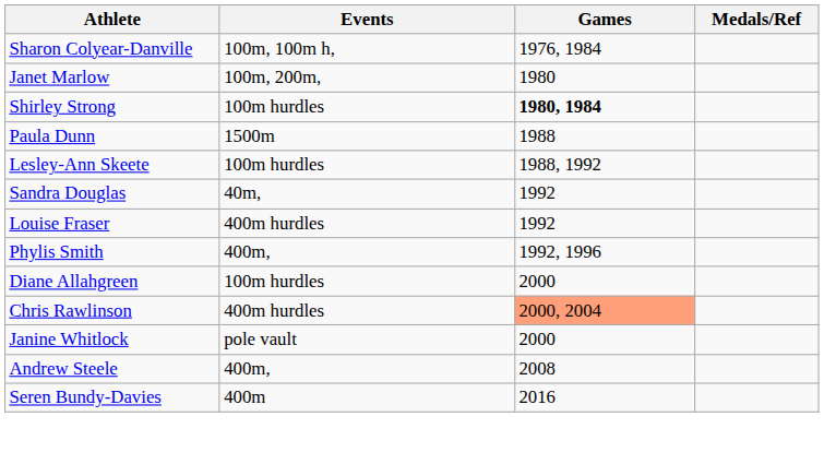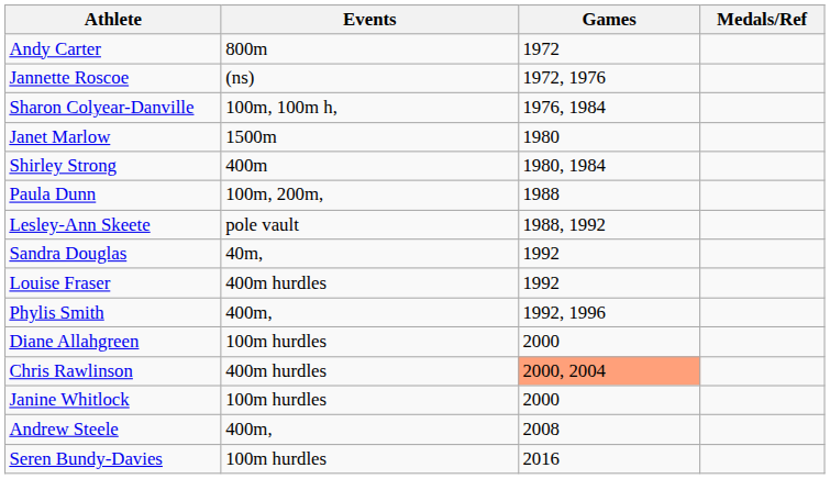 <table class="wikitable">
 <tr>
 <th width=180>Athlete</th>
 <th width=250>Events</th>
 <th width=150>Games</th>
 <th width=100>Medals/Ref</th>
+</tr>
+<tr>
+<td><a href='#'>Andy Carter</a></td>
+<td>800m</td>
+<td>1972</td>
+<td></td>
+</tr>
+<tr>
+<td><a href='#'>Jannette Roscoe</a></td>
+<td> (ns)</td>
+<td>1972, 1976</td>
+<td></td>
 </tr>
 <tr>
 <td><a href='#'>Sharon Colyear-Danville</a></td>
 <td>100m, 100m h, </td>
 <td>1976, 1984</td>
 <td></td>
 </tr>
 <tr>
 <td><a href='#'>Janet Marlow</a></td>
-<td>100m, 200m, </td>
+<td>1500m</td>
 <td>1980</td>
 </tr>
 <tr>
 <td><a href='#'>Shirley Strong</a></td>
-<td>100m hurdles</td>
-<td><strong>1980, 1984</strong></td>
+<td>400m</td>
+<td>1980, 1984</td>
 <td></td>
 </tr>
 <tr>
 <td><a href='#'>Paula Dunn</a></td>
-<td>1500m</td>
+<td>100m, 200m, </td>
 <td>1988</td>
 <td></td>
 </tr>
 <tr>
 <td><a href='#'>Lesley-Ann Skeete</a></td>
-<td>100m hurdles</td>
+<td>pole vault</td>
 <td>1988, 1992</td>
 <td></td>
 </tr>
 <tr>
 <td><a href='#'>Sandra Douglas</a></td>
 <td>40m, </td>
 <td>1992</td>
 <td></td>
 </tr>
 <tr>
 <td><a href='#'>Louise Fraser</a></td>
 <td>400m hurdles</td>
 <td>1992</td>
 <td></td>
 </tr>
 <tr>
 <td><a href='#'>Phylis Smith</a></td>
 <td>400m, </td>
 <td>1992, 1996</td>
 <td></td>
 </tr>
 <tr>
 <td><a href='#'>Diane Allahgreen</a></td>
 <td>100m hurdles</td>
 <td>2000</td>
 <td></td>
 </tr>
 <tr>
 <td><a href='#'>Chris Rawlinson</a></td>
 <td>400m hurdles</td>
 <td style="background: lightsalmon;">2000, 2004</td>
 <td></td>
 </tr>
 <tr>
 <td><a href='#'>Janine Whitlock</a></td>
-<td>pole vault</td>
+<td>100m hurdles</td>
 <td>2000</td>
 <td></td>
 </tr>
 <tr>
 <td><a href='#'>Andrew Steele</a></td>
 <td>400m, </td>
 <td>2008</td>
 <td></td>
 </tr>
 <tr>
 <td><a href='#'>Seren Bundy-Davies</a></td>
-<td>400m</td>
+<td>100m hurdles</td>
 <td>2016</td>
 <td></td>
 </tr>
 </table>
